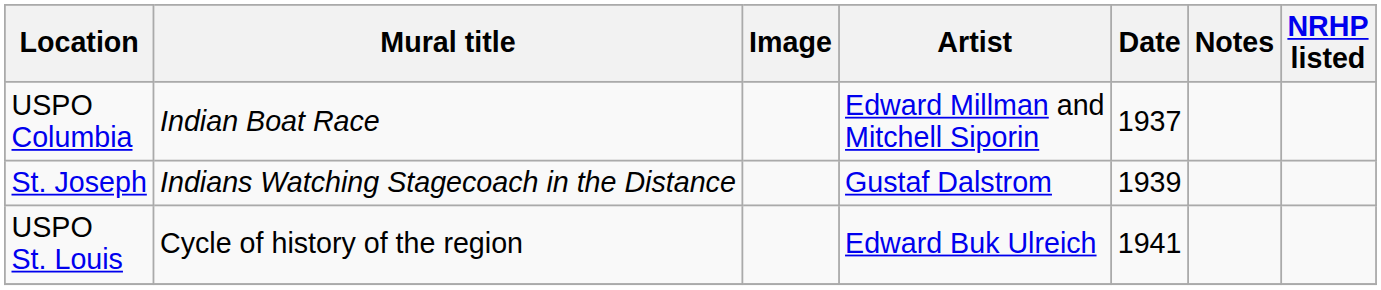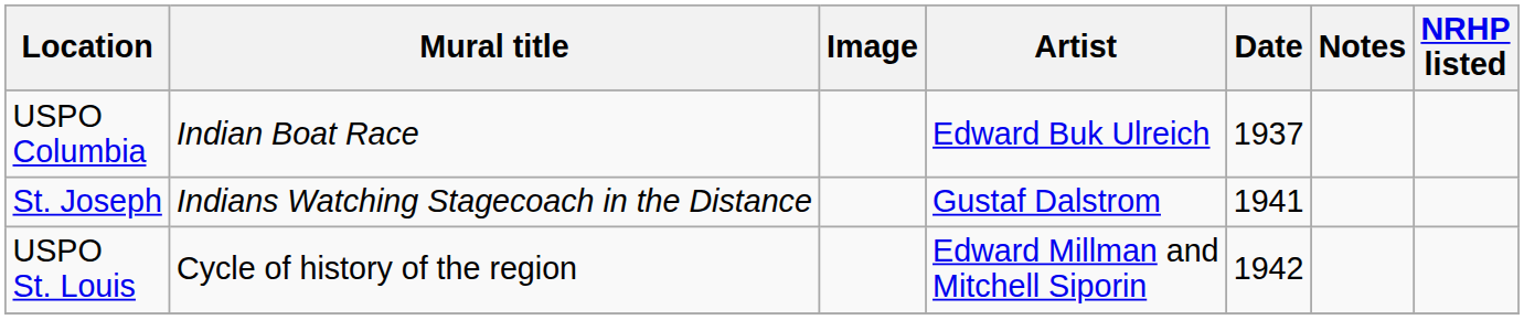 <table class="wikitable sortable">
 <tr>
 <th>Location</th>
 <th>Mural title</th>
 <th>Image</th>
 <th>Artist</th>
 <th>Date</th>
 <th>Notes</th>
 <th><a href='#'>NRHP</a><br>listed</th>
 </tr>
 <tr>
 <td>USPO<br> <a href='#'>Columbia</a></td>
 <td><em>Indian Boat Race</em></td>
 <td></td>
-<td><a href='#'>Edward Millman</a> and <br><a href='#'>Mitchell Siporin</a></td>
+<td><a href='#'>Edward Buk Ulreich</a></td>
 <td>1937</td>
 <td></td>
 <td></td>
 </tr>
 <tr>
 <td><a href='#'>St. Joseph</a></td>
 <td><em>Indians Watching Stagecoach in the Distance</em></td>
 <td></td>
 <td><a href='#'>Gustaf Dalstrom</a></td>
-<td>1939</td>
+<td>1941</td>
 <td></td>
 <td></td>
 </tr>
 <tr>
 <td>USPO<br><a href='#'>St. Louis</a></td>
 <td>Cycle of history of the region</td>
 <td></td>
-<td><a href='#'>Edward Buk Ulreich</a></td>
-<td>1941</td>
+<td><a href='#'>Edward Millman</a> and <br><a href='#'>Mitchell Siporin</a></td>
+<td>1942</td>
 <td></td>
 <td></td>
 </tr>
 <tr>
 </tr>
 </table>
